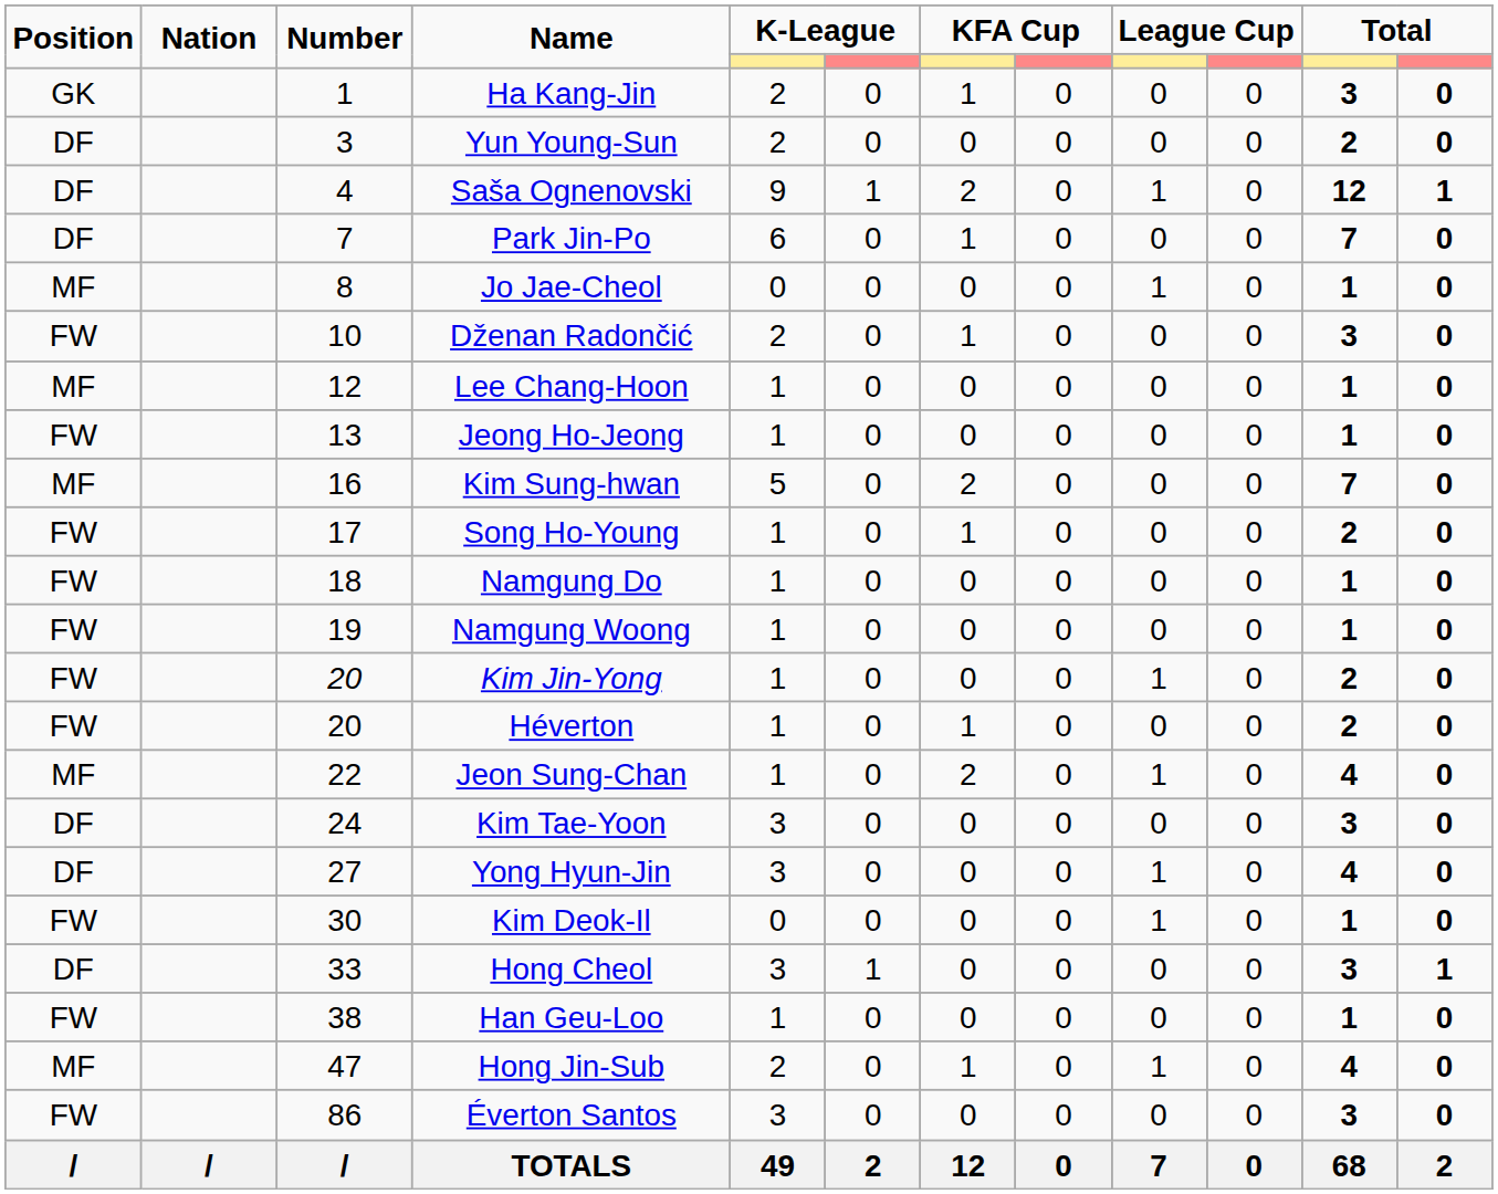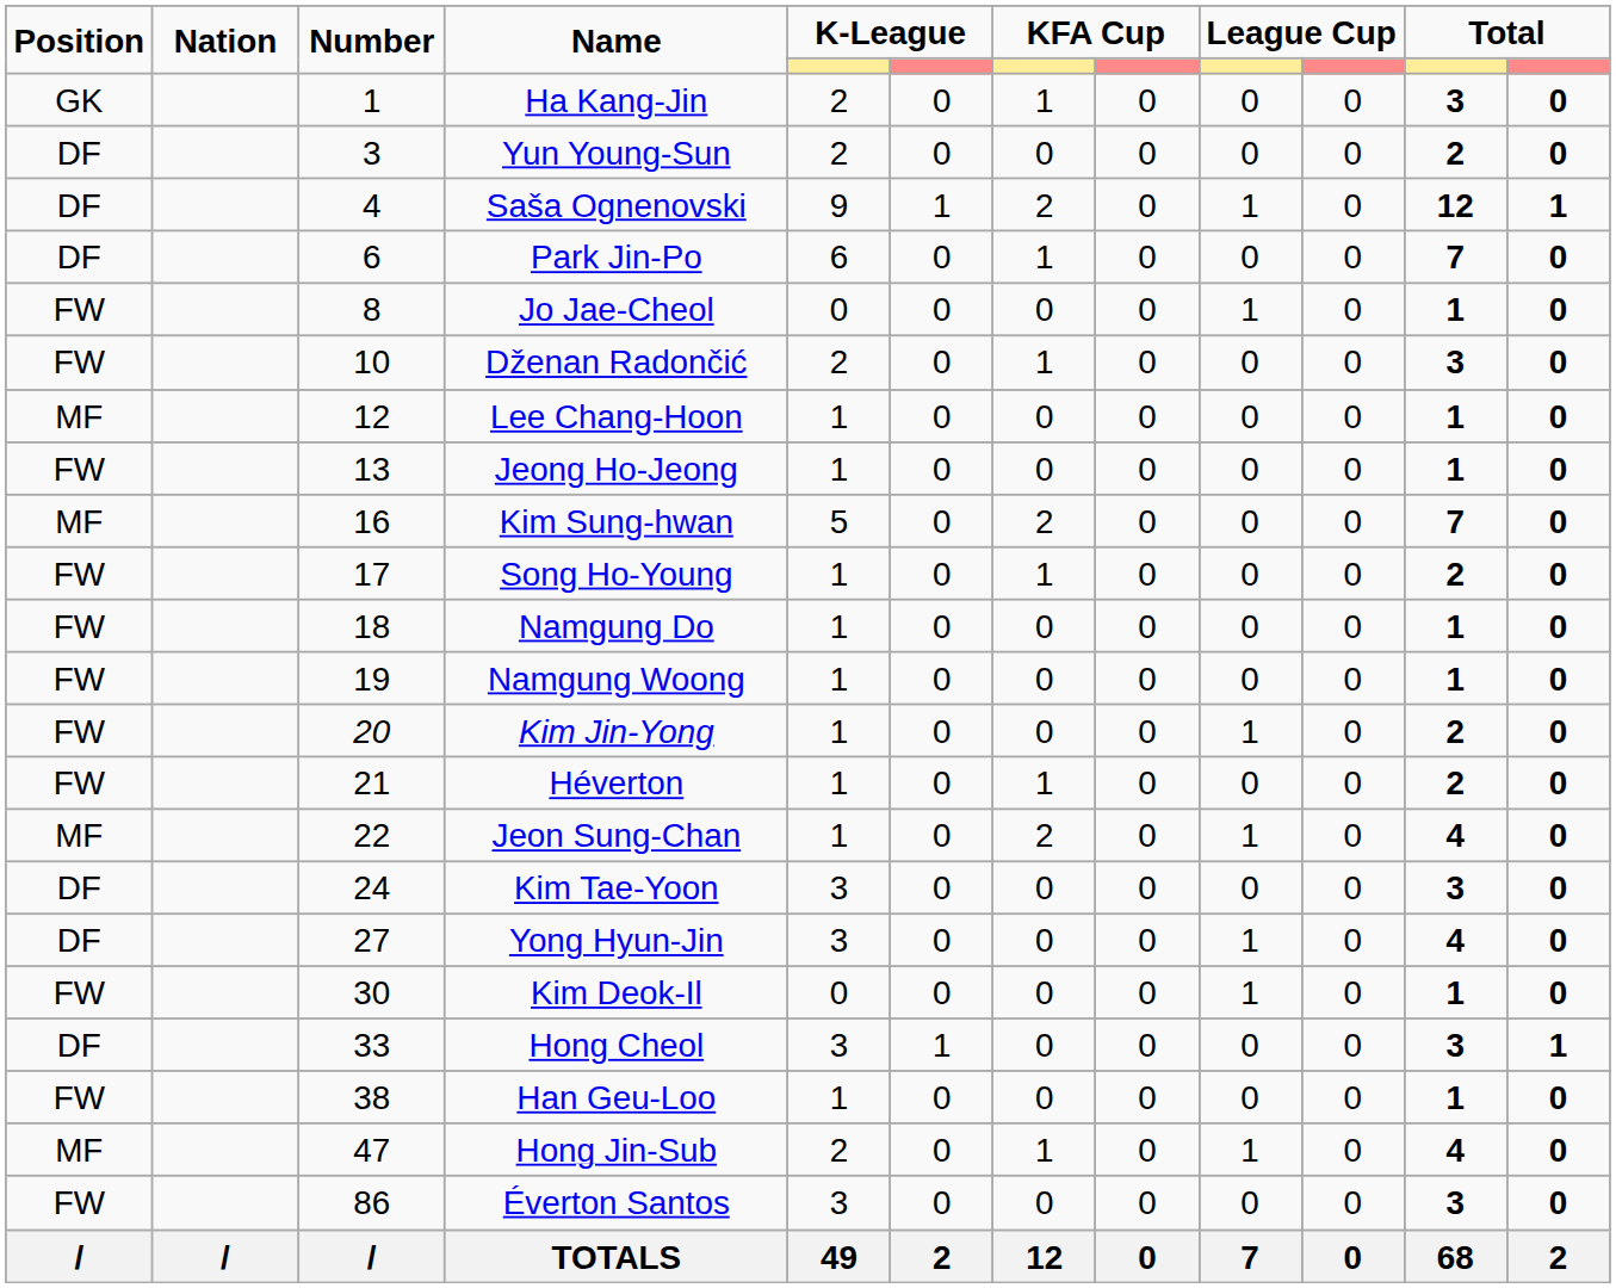 <table class="wikitable" style="font-size: 95%; text-align: center;">
 <tr>
 <td rowspan="2" width="60" align="center"><strong>Position</strong></td>
 <td rowspan="2" width="60" align="center"><strong>Nation</strong></td>
 <td rowspan="2" width="60" align="center"><strong>Number</strong></td>
 <td rowspan="2" width="150" align="center"><strong>Name</strong></td>
 <td colspan="2" width="80" align="center"><strong>K-League</strong></td>
 <td colspan="2" width="80" align="center"><strong>KFA Cup</strong></td>
 <td colspan="2" width="80" align="center"><strong>League Cup</strong></td>
 <td colspan="2" width="80" align="center"><strong>Total</strong></td>
 </tr>
 <tr>
 <th width="40" style="background: #FFEE99"></th>
 <th width="40" style="background: #FF8888"></th>
 <th width="40" style="background: #FFEE99"></th>
 <th width="40" style="background: #FF8888"></th>
 <th width="40" style="background: #FFEE99"></th>
 <th width="40" style="background: #FF8888"></th>
 <th width="40" style="background: #FFEE99"></th>
 <th width="40" style="background: #FF8888"></th>
 </tr>
 <tr>
 <td>GK</td>
 <td></td>
 <td>1</td>
 <td><a href='#'>Ha Kang-Jin</a></td>
 <td>2</td>
 <td>0</td>
 <td>1</td>
 <td>0</td>
 <td>0</td>
 <td>0</td>
 <td><strong>3</strong></td>
 <td><strong>0</strong></td>
 </tr>
 <tr>
 <td>DF</td>
 <td></td>
 <td>3</td>
 <td><a href='#'>Yun Young-Sun</a></td>
 <td>2</td>
 <td>0</td>
 <td>0</td>
 <td>0</td>
 <td>0</td>
 <td>0</td>
 <td><strong>2</strong></td>
 <td><strong>0</strong></td>
 </tr>
 <tr>
 <td>DF</td>
 <td></td>
 <td>4</td>
 <td><a href='#'>Saša Ognenovski</a></td>
 <td>9</td>
 <td>1</td>
 <td>2</td>
 <td>0</td>
 <td>1</td>
 <td>0</td>
 <td><strong>12</strong></td>
 <td><strong>1</strong></td>
 </tr>
 <tr>
 <td>DF</td>
 <td></td>
-<td>7</td>
+<td>6</td>
 <td><a href='#'>Park Jin-Po</a></td>
 <td>6</td>
 <td>0</td>
 <td>1</td>
 <td>0</td>
 <td>0</td>
 <td>0</td>
 <td><strong>7</strong></td>
 <td><strong>0</strong></td>
 </tr>
 <tr>
-<td>MF</td>
+<td>FW</td>
 <td></td>
 <td>8</td>
 <td><a href='#'>Jo Jae-Cheol</a></td>
 <td>0</td>
 <td>0</td>
 <td>0</td>
 <td>0</td>
 <td>1</td>
 <td>0</td>
 <td><strong>1</strong></td>
 <td><strong>0</strong></td>
 </tr>
 <tr>
 <td>FW</td>
 <td></td>
 <td>10</td>
 <td><a href='#'>Dženan Radončić</a></td>
 <td>2</td>
 <td>0</td>
 <td>1</td>
 <td>0</td>
 <td>0</td>
 <td>0</td>
 <td><strong>3</strong></td>
 <td><strong>0</strong></td>
 </tr>
 <tr>
 <td>MF</td>
 <td></td>
 <td>12</td>
 <td><a href='#'>Lee Chang-Hoon</a></td>
 <td>1</td>
 <td>0</td>
 <td>0</td>
 <td>0</td>
 <td>0</td>
 <td>0</td>
 <td><strong>1</strong></td>
 <td><strong>0</strong></td>
 </tr>
 <tr>
 <td>FW</td>
 <td></td>
 <td>13</td>
 <td><a href='#'>Jeong Ho-Jeong</a></td>
 <td>1</td>
 <td>0</td>
 <td>0</td>
 <td>0</td>
 <td>0</td>
 <td>0</td>
 <td><strong>1</strong></td>
 <td><strong>0</strong></td>
 </tr>
 <tr>
 <td>MF</td>
 <td></td>
 <td>16</td>
 <td><a href='#'>Kim Sung-hwan</a></td>
 <td>5</td>
 <td>0</td>
 <td>2</td>
 <td>0</td>
 <td>0</td>
 <td>0</td>
 <td><strong>7</strong></td>
 <td><strong>0</strong></td>
 </tr>
 <tr>
 <td>FW</td>
 <td></td>
 <td>17</td>
 <td><a href='#'>Song Ho-Young</a></td>
 <td>1</td>
 <td>0</td>
 <td>1</td>
 <td>0</td>
 <td>0</td>
 <td>0</td>
 <td><strong>2</strong></td>
 <td><strong>0</strong></td>
 </tr>
 <tr>
 <td>FW</td>
 <td></td>
 <td>18</td>
 <td><a href='#'>Namgung Do</a></td>
 <td>1</td>
 <td>0</td>
 <td>0</td>
 <td>0</td>
 <td>0</td>
 <td>0</td>
 <td><strong>1</strong></td>
 <td><strong>0</strong></td>
 </tr>
 <tr>
 <td>FW</td>
 <td></td>
 <td>19</td>
 <td><a href='#'>Namgung Woong</a></td>
 <td>1</td>
 <td>0</td>
 <td>0</td>
 <td>0</td>
 <td>0</td>
 <td>0</td>
 <td><strong>1</strong></td>
 <td><strong>0</strong></td>
 </tr>
 <tr>
 <td>FW</td>
 <td></td>
 <td><em>20</em></td>
 <td><em><a href='#'>Kim Jin-Yong</a></em></td>
 <td>1</td>
 <td>0</td>
 <td>0</td>
 <td>0</td>
 <td>1</td>
 <td>0</td>
 <td><strong>2</strong></td>
 <td><strong>0</strong></td>
 </tr>
 <tr>
 <td>FW</td>
 <td></td>
-<td>20</td>
+<td>21</td>
 <td><a href='#'>Héverton</a></td>
 <td>1</td>
 <td>0</td>
 <td>1</td>
 <td>0</td>
 <td>0</td>
 <td>0</td>
 <td><strong>2</strong></td>
 <td><strong>0</strong></td>
 </tr>
 <tr>
 <td>MF</td>
 <td></td>
 <td>22</td>
 <td><a href='#'>Jeon Sung-Chan</a></td>
 <td>1</td>
 <td>0</td>
 <td>2</td>
 <td>0</td>
 <td>1</td>
 <td>0</td>
 <td><strong>4</strong></td>
 <td><strong>0</strong></td>
 </tr>
 <tr>
 <td>DF</td>
 <td></td>
 <td>24</td>
 <td><a href='#'>Kim Tae-Yoon</a></td>
 <td>3</td>
 <td>0</td>
 <td>0</td>
 <td>0</td>
 <td>0</td>
 <td>0</td>
 <td><strong>3</strong></td>
 <td><strong>0</strong></td>
 </tr>
 <tr>
 <td>DF</td>
 <td></td>
 <td>27</td>
 <td><a href='#'>Yong Hyun-Jin</a></td>
 <td>3</td>
 <td>0</td>
 <td>0</td>
 <td>0</td>
 <td>1</td>
 <td>0</td>
 <td><strong>4</strong></td>
 <td><strong>0</strong></td>
 </tr>
 <tr>
 <td>FW</td>
 <td></td>
 <td>30</td>
 <td><a href='#'>Kim Deok-Il</a></td>
 <td>0</td>
 <td>0</td>
 <td>0</td>
 <td>0</td>
 <td>1</td>
 <td>0</td>
 <td><strong>1</strong></td>
 <td><strong>0</strong></td>
 </tr>
 <tr>
 <td>DF</td>
 <td></td>
 <td>33</td>
 <td><a href='#'>Hong Cheol</a></td>
 <td>3</td>
 <td>1</td>
 <td>0</td>
 <td>0</td>
 <td>0</td>
 <td>0</td>
 <td><strong>3</strong></td>
 <td><strong>1</strong></td>
 </tr>
 <tr>
 <td>FW</td>
 <td></td>
 <td>38</td>
 <td><a href='#'>Han Geu-Loo</a></td>
 <td>1</td>
 <td>0</td>
 <td>0</td>
 <td>0</td>
 <td>0</td>
 <td>0</td>
 <td><strong>1</strong></td>
 <td><strong>0</strong></td>
 </tr>
 <tr>
 <td>MF</td>
 <td></td>
 <td>47</td>
 <td><a href='#'>Hong Jin-Sub</a></td>
 <td>2</td>
 <td>0</td>
 <td>1</td>
 <td>0</td>
 <td>1</td>
 <td>0</td>
 <td><strong>4</strong></td>
 <td><strong>0</strong></td>
 </tr>
 <tr>
 <td>FW</td>
 <td></td>
 <td>86</td>
 <td><a href='#'>Éverton Santos</a></td>
 <td>3</td>
 <td>0</td>
 <td>0</td>
 <td>0</td>
 <td>0</td>
 <td>0</td>
 <td><strong>3</strong></td>
 <td><strong>0</strong></td>
 </tr>
 <tr>
 <th>/</th>
 <th>/</th>
 <th>/</th>
 <th>TOTALS</th>
 <th>49</th>
 <th>2</th>
 <th>12</th>
 <th>0</th>
 <th>7</th>
 <th>0</th>
 <th>68</th>
 <th>2</th>
 </tr>
 </table>
